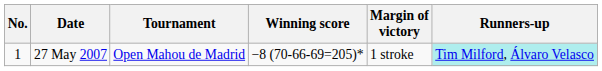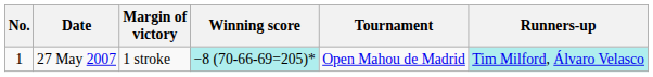 <table class="wikitable" style="font-size:95%;">
 <tr>
 <th>No.</th>
 <th>Date</th>
+<th>Margin of<br>victory</th>
+<th>Winning score</th>
 <th>Tournament</th>
-<th>Winning score</th>
-<th>Margin of<br>victory</th>
 <th>Runners-up</th>
 </tr>
 <tr>
 <td align=center>1</td>
 <td align=right>27 May <a href='#'>2007</a></td>
+<td>1 stroke</td>
+<td style="background: paleturquoise;">−8 (70-66-69=205)*</td>
 <td><a href='#'>Open Mahou de Madrid</a></td>
-<td>−8 (70-66-69=205)*</td>
-<td>1 stroke</td>
 <td style="background: paleturquoise;"> <a href='#'>Tim Milford</a>,  <a href='#'>Álvaro Velasco</a></td>
 </tr>
 </table>
